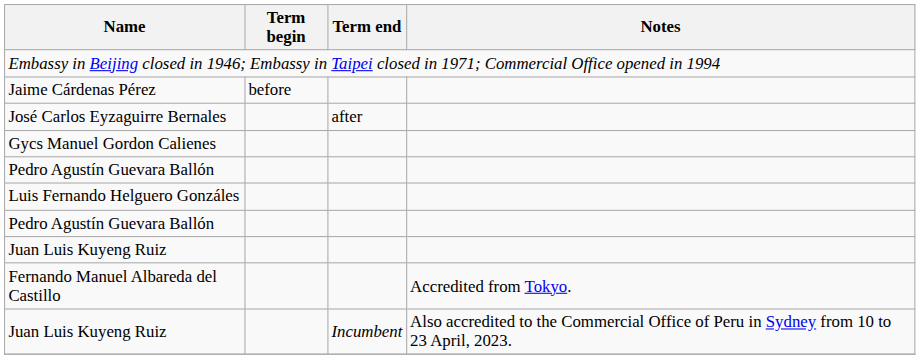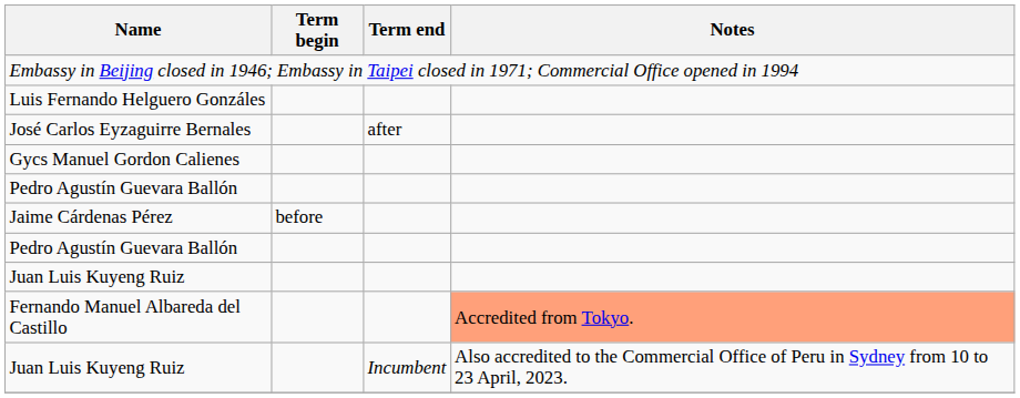 <table class="wikitable sortable"  text-align:center;">
 <tr>
 <th>Name</th>
 <th>Term begin</th>
 <th>Term end</th>
 <th class="unsortable">Notes</th>
 </tr>
 <tr>
 <td colspan=4><div><em>Embassy in <a href='#'>Beijing</a> closed in 1946; Embassy in <a href='#'>Taipei</a> closed in 1971; Commercial Office opened in 1994</em></div></td>
 </tr>
 <tr>
-<td>Jaime Cárdenas Pérez</td>
-<td>before </td>
+<td>Luis Fernando Helguero Gonzáles</td>
+<td></td>
 <td></td>
 <td></td>
 </tr>
 <tr>
 <td>José Carlos Eyzaguirre Bernales</td>
 <td></td>
 <td>after </td>
 <td></td>
 </tr>
 <tr>
 <td>Gycs Manuel Gordon Calienes</td>
 <td></td>
 <td></td>
 <td></td>
 </tr>
 <tr>
 <td>Pedro Agustín Guevara Ballón</td>
 <td></td>
 <td></td>
 <td></td>
 </tr>
 <tr>
-<td>Luis Fernando Helguero Gonzáles</td>
-<td></td>
+<td>Jaime Cárdenas Pérez</td>
+<td>before </td>
 <td></td>
 <td></td>
 </tr>
 <tr>
 <td>Pedro Agustín Guevara Ballón</td>
 <td></td>
 <td></td>
 <td></td>
 </tr>
 <tr>
 <td>Juan Luis Kuyeng Ruiz</td>
 <td></td>
 <td></td>
 <td></td>
 </tr>
 <tr>
 <td>Fernando Manuel Albareda del Castillo</td>
 <td></td>
 <td></td>
-<td>Accredited from <a href='#'>Tokyo</a>.</td>
+<td style="background: lightsalmon;">Accredited from <a href='#'>Tokyo</a>.</td>
 </tr>
 <tr>
 <td>Juan Luis Kuyeng Ruiz</td>
 <td></td>
 <td><em>Incumbent</em></td>
 <td>Also accredited to the Commercial Office of Peru in <a href='#'>Sydney</a> from 10 to 23 April, 2023.</td>
 </tr>
 <tr>
 </tr>
 </table>
